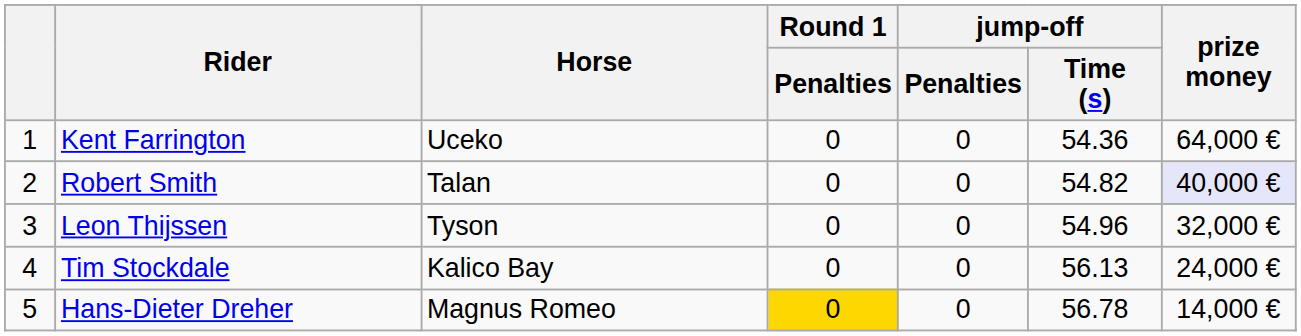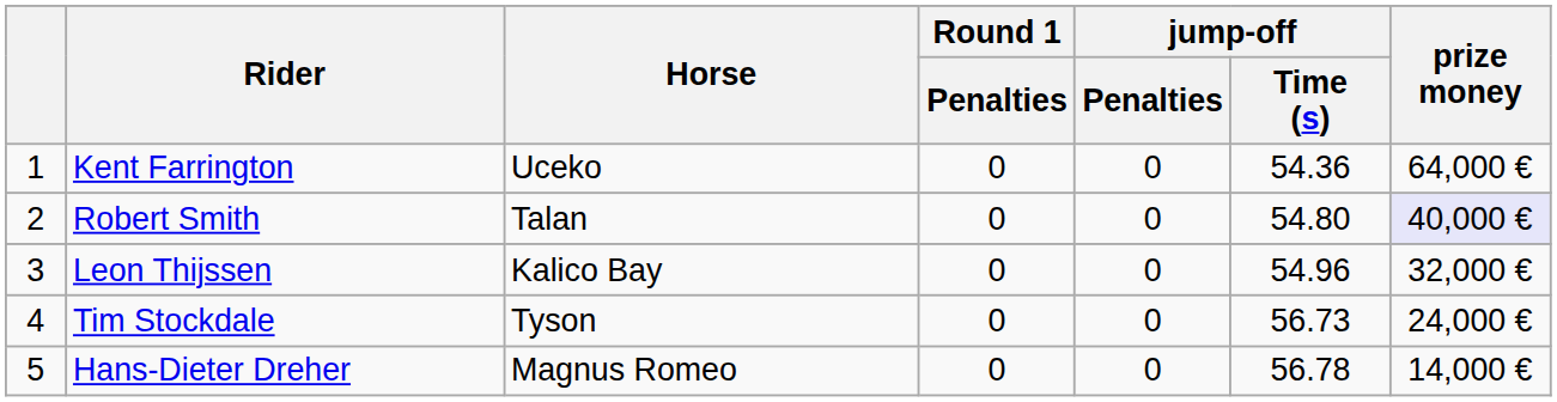 <table class="wikitable" style="font-size: 90%">
 <tr>
 <th rowspan=2 width=20></th>
 <th rowspan=2 width=190>Rider</th>
 <th rowspan=2 width=180>Horse</th>
 <th>Round 1</th>
 <th colspan=2>jump-off</th>
 <th rowspan=2 width=65>prize<br>money</th>
 </tr>
 <tr>
 <th width=50>Penalties</th>
 <th width=60>Penalties</th>
 <th width=65>Time<br>(<a href='#'>s</a>)</th>
 </tr>
 <tr>
 <td align=center>1</td>
 <td> <a href='#'>Kent Farrington</a></td>
 <td>Uceko</td>
 <td align=center>0</td>
 <td align=center>0</td>
 <td align=center>54.36</td>
 <td align=center>64,000 €</td>
 </tr>
 <tr>
 <td align=center>2</td>
 <td> <a href='#'>Robert Smith</a></td>
 <td>Talan</td>
 <td align=center>0</td>
 <td align=center>0</td>
-<td align=center>54.82</td>
+<td align=center>54.80</td>
 <td align=center style="background: lavender;">40,000 €</td>
 </tr>
 <tr>
 <td align=center>3</td>
 <td> <a href='#'>Leon Thijssen</a></td>
-<td>Tyson</td>
+<td>Kalico Bay</td>
 <td align=center>0</td>
 <td align=center>0</td>
 <td align=center>54.96</td>
 <td align=center>32,000 €</td>
 </tr>
 <tr>
 <td align=center>4</td>
 <td>  <a href='#'>Tim Stockdale</a></td>
-<td>Kalico Bay</td>
+<td>Tyson</td>
 <td align=center>0</td>
 <td align=center>0</td>
-<td align=center>56.13</td>
+<td align=center>56.73</td>
 <td align=center>24,000 €</td>
 </tr>
 <tr>
 <td align=center>5</td>
 <td> <a href='#'>Hans-Dieter Dreher</a></td>
 <td>Magnus Romeo</td>
-<td align=center style="background: gold;">0</td>
+<td align=center>0</td>
 <td align=center>0</td>
 <td align=center>56.78</td>
 <td align=center>14,000 €</td>
 </tr>
 </table>
